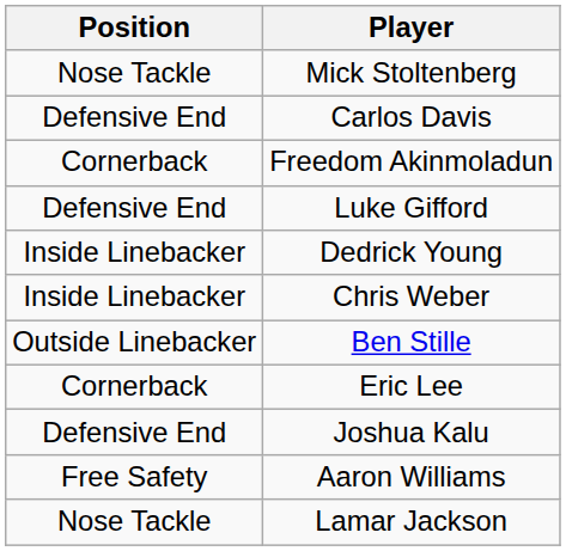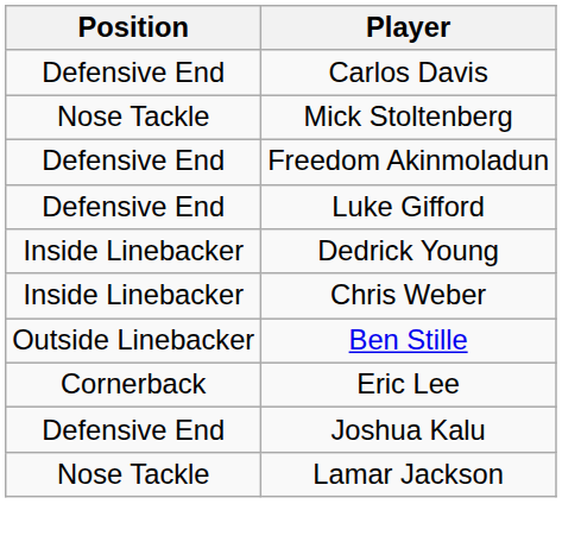 <table class="wikitable" style="text-align: center;">
 <tr>
 <th>Position</th>
 <th>Player</th>
+</tr>
+<tr>
+<td>Defensive End</td>
+<td>Carlos Davis</td>
 </tr>
 <tr>
 <td>Nose Tackle</td>
 <td>Mick Stoltenberg</td>
 </tr>
 <tr>
 <td>Defensive End</td>
-<td>Carlos Davis</td>
-</tr>
-<tr>
-<td>Cornerback</td>
 <td>Freedom Akinmoladun</td>
 </tr>
 <tr>
 <td>Defensive End</td>
 <td>Luke Gifford</td>
 </tr>
 <tr>
 <td>Inside Linebacker</td>
 <td>Dedrick Young</td>
 </tr>
 <tr>
 <td>Inside Linebacker</td>
 <td>Chris Weber</td>
 </tr>
 <tr>
 <td>Outside Linebacker</td>
 <td><a href='#'>Ben Stille</a></td>
 </tr>
 <tr>
 <td>Cornerback</td>
 <td>Eric Lee</td>
 </tr>
 <tr>
 <td>Defensive End</td>
 <td>Joshua Kalu</td>
 </tr>
 <tr>
-<td>Free Safety</td>
-<td>Aaron Williams</td>
-</tr>
-<tr>
 <td>Nose Tackle</td>
 <td>Lamar Jackson</td>
 </tr>
 </table>
